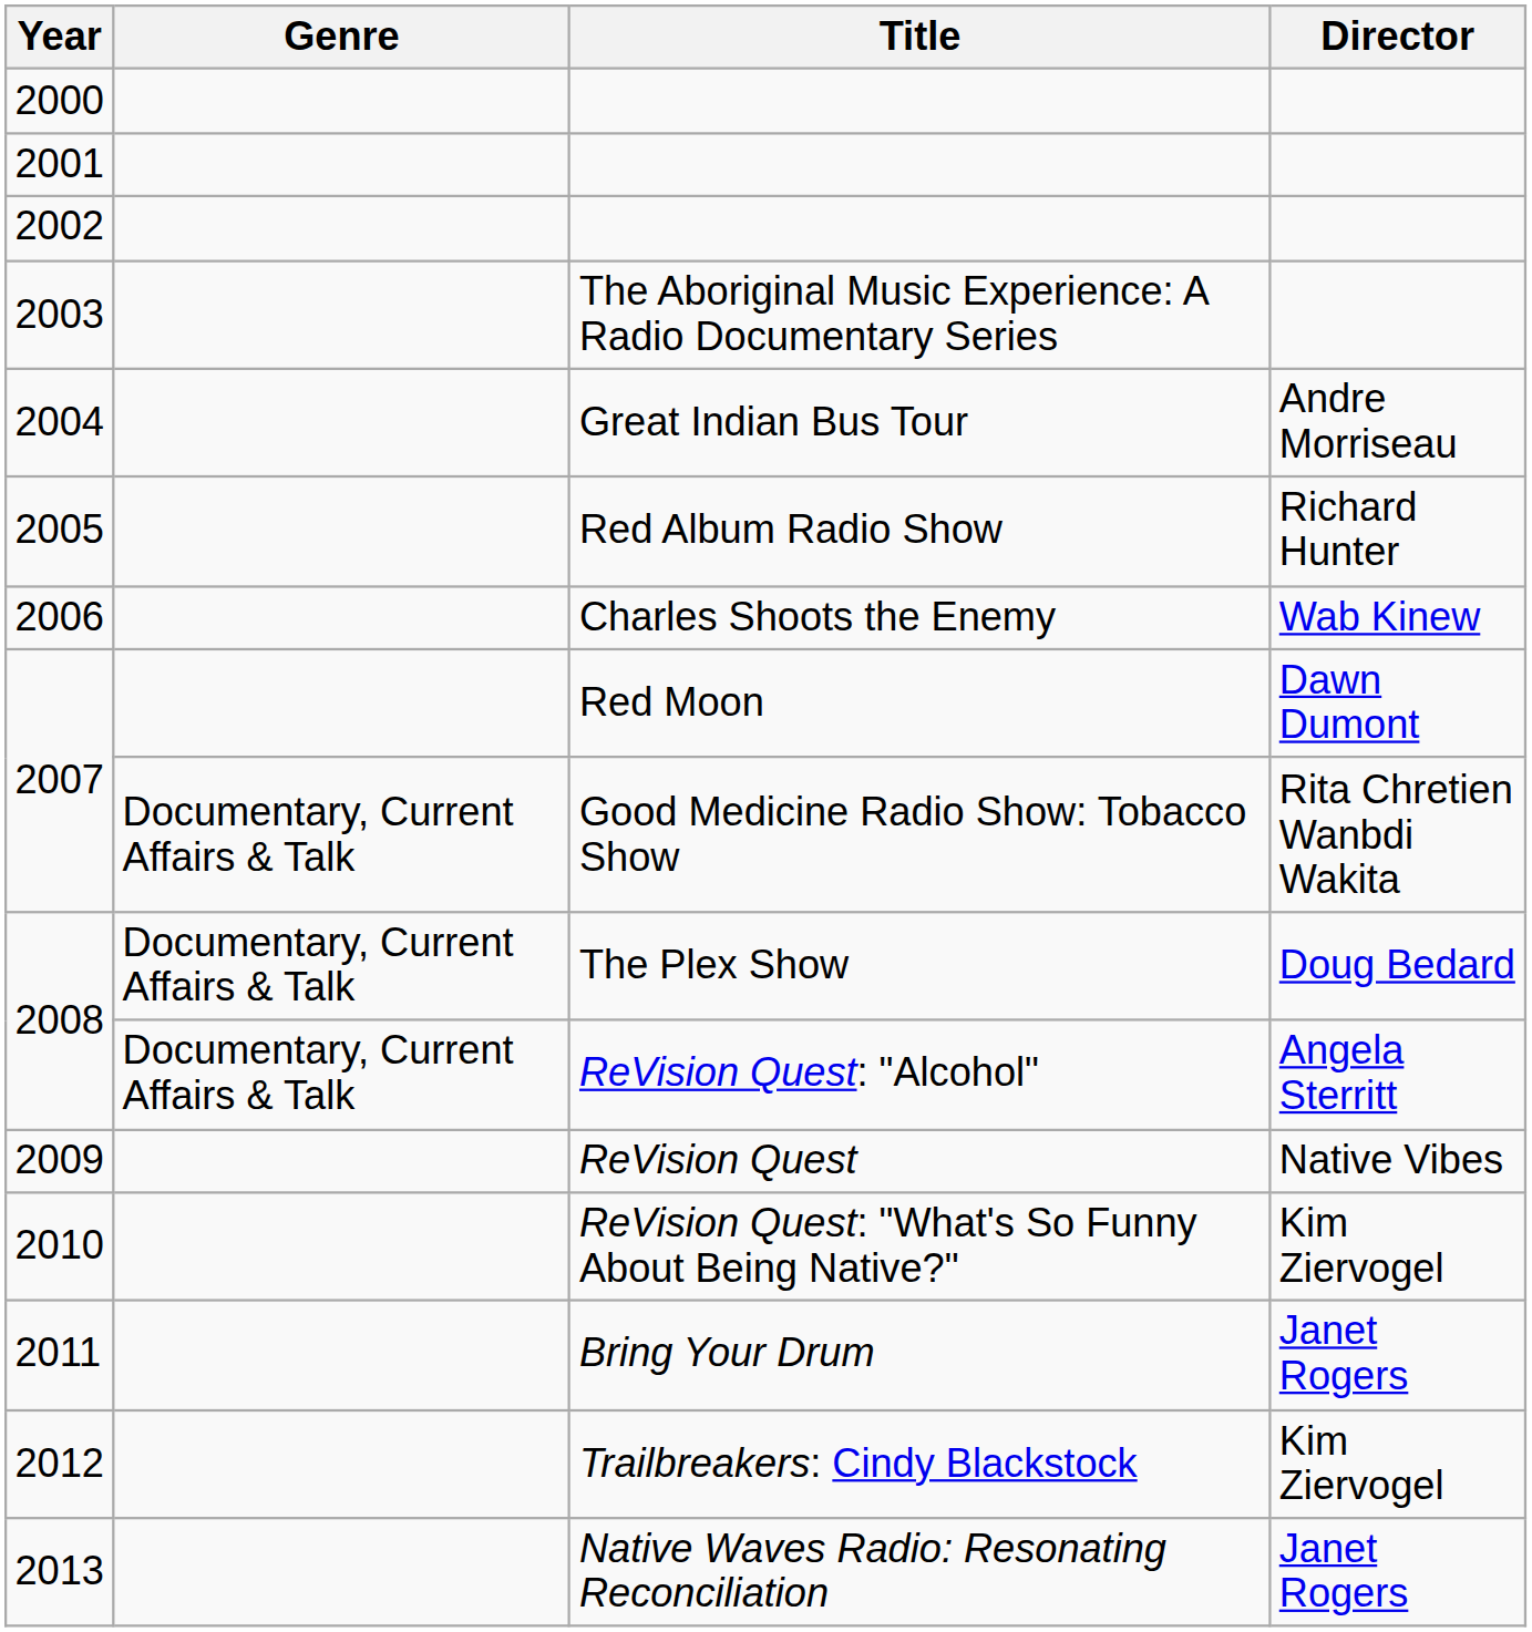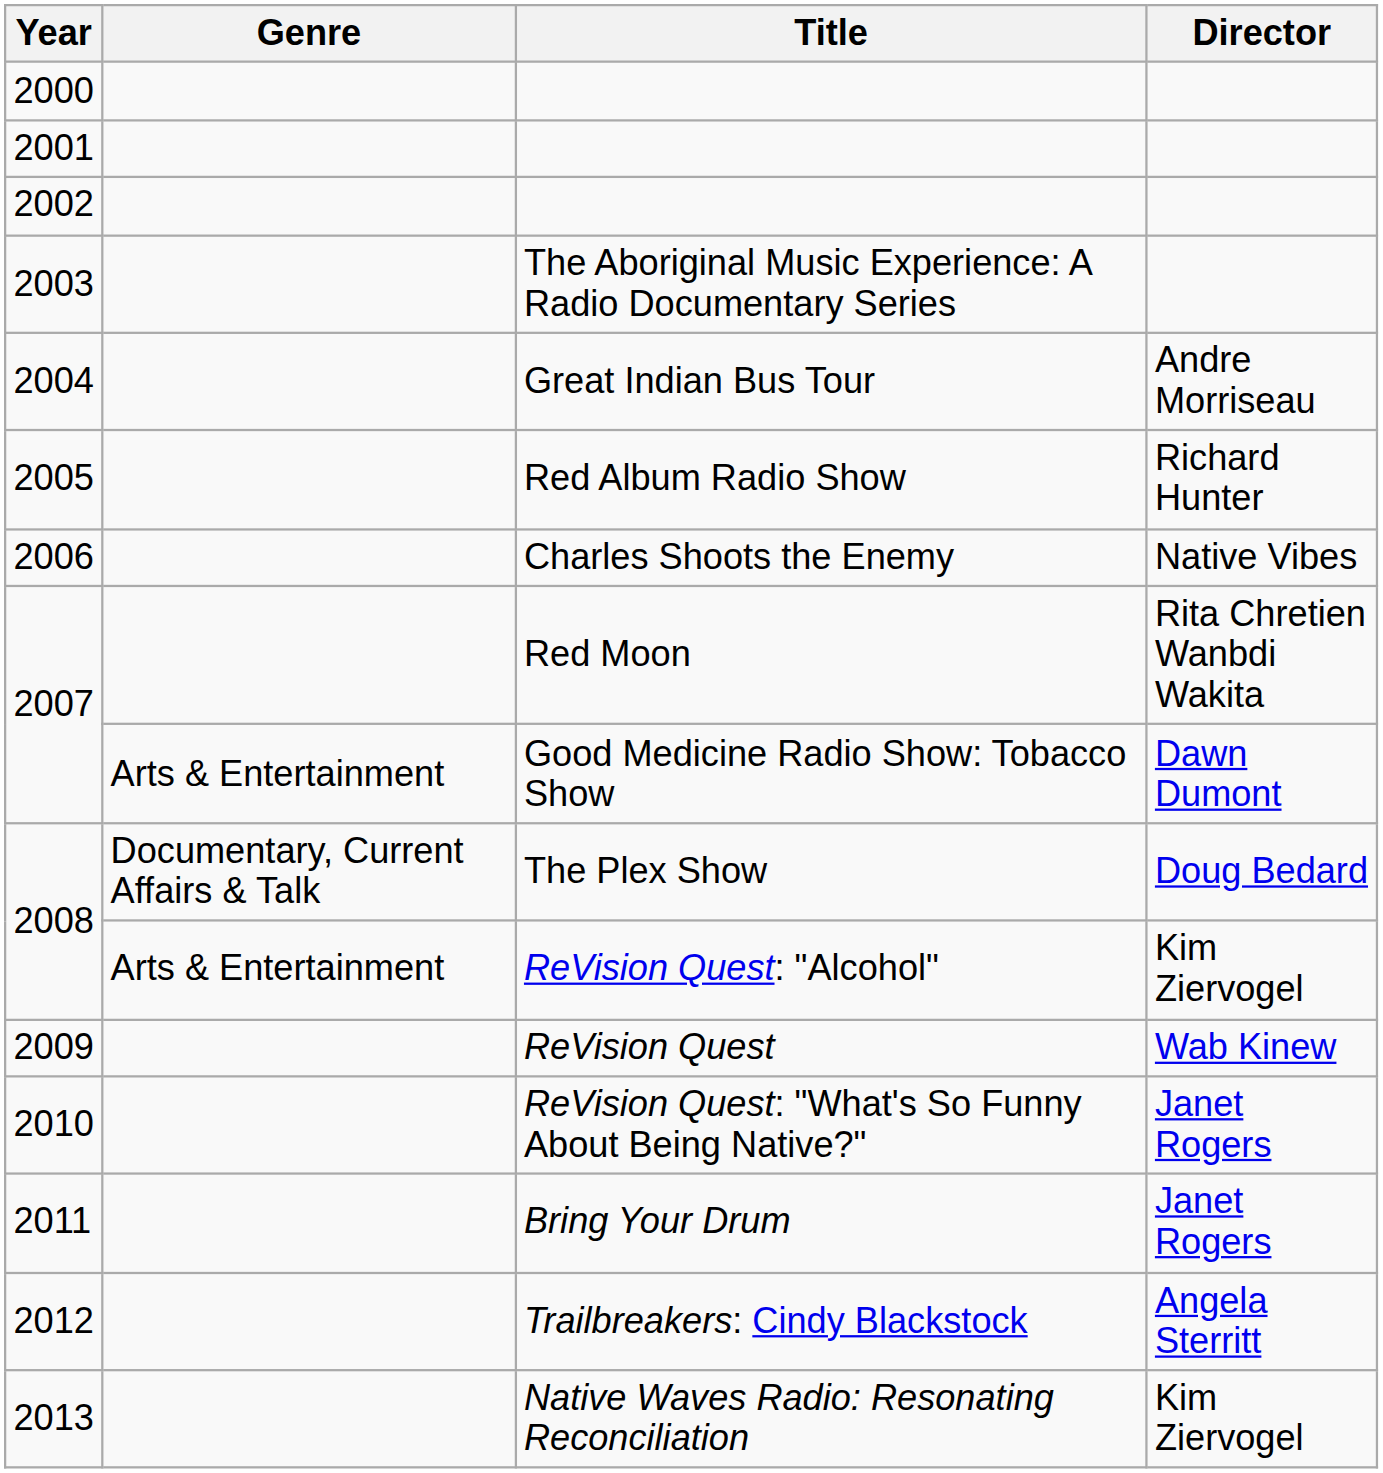 <table class="wikitable">
 <tr>
 <th>Year</th>
 <th>Genre</th>
 <th>Title</th>
 <th>Director</th>
 </tr>
 <tr>
 <td>2000</td>
 <td></td>
 <td></td>
 <td></td>
 </tr>
 <tr>
 <td>2001</td>
 <td></td>
 <td></td>
 <td></td>
 </tr>
 <tr>
 <td>2002</td>
 <td></td>
 <td></td>
 <td></td>
 </tr>
 <tr>
 <td>2003</td>
 <td></td>
 <td>The Aboriginal Music Experience: A Radio Documentary Series</td>
 <td></td>
 </tr>
 <tr>
 <td>2004</td>
 <td></td>
 <td>Great Indian Bus Tour</td>
 <td>Andre Morriseau</td>
 </tr>
 <tr>
 <td>2005</td>
 <td></td>
 <td>Red Album Radio Show</td>
 <td>Richard Hunter</td>
 </tr>
 <tr>
 <td>2006</td>
 <td></td>
 <td>Charles Shoots the Enemy</td>
-<td><a href='#'>Wab Kinew</a></td>
+<td>Native Vibes</td>
 </tr>
 <tr>
 <td rowspan="2">2007</td>
 <td></td>
 <td>Red Moon</td>
-<td><a href='#'>Dawn Dumont</a></td>
+<td>Rita Chretien<br>Wanbdi Wakita</td>
 </tr>
 <tr>
-<td>Documentary, Current Affairs & Talk</td>
+<td>Arts & Entertainment</td>
 <td>Good Medicine Radio Show: Tobacco Show</td>
-<td>Rita Chretien<br>Wanbdi Wakita</td>
+<td><a href='#'>Dawn Dumont</a></td>
 </tr>
 <tr>
 <td rowspan="2">2008</td>
 <td>Documentary, Current Affairs & Talk</td>
 <td>The Plex Show</td>
 <td><a href='#'>Doug Bedard</a></td>
 </tr>
 <tr>
-<td>Documentary, Current Affairs & Talk</td>
+<td>Arts & Entertainment</td>
 <td><em><a href='#'>ReVision Quest</a></em>: "Alcohol"</td>
-<td><a href='#'>Angela Sterritt</a></td>
+<td>Kim Ziervogel</td>
 </tr>
 <tr>
 <td>2009</td>
 <td></td>
 <td><em>ReVision Quest</em></td>
-<td>Native Vibes</td>
+<td><a href='#'>Wab Kinew</a></td>
 </tr>
 <tr>
 <td>2010</td>
 <td></td>
 <td><em>ReVision Quest</em>: "What's So Funny About Being Native?"</td>
-<td>Kim Ziervogel</td>
+<td><a href='#'>Janet Rogers</a></td>
 </tr>
 <tr>
 <td>2011</td>
 <td></td>
 <td><em>Bring Your Drum</em></td>
 <td><a href='#'>Janet Rogers</a></td>
 </tr>
 <tr>
 <td>2012</td>
 <td></td>
 <td><em>Trailbreakers</em>: <a href='#'>Cindy Blackstock</a></td>
-<td>Kim Ziervogel</td>
+<td><a href='#'>Angela Sterritt</a></td>
 </tr>
 <tr>
 <td>2013</td>
 <td></td>
 <td><em>Native Waves Radio: Resonating Reconciliation</em></td>
-<td><a href='#'>Janet Rogers</a></td>
+<td>Kim Ziervogel</td>
 </tr>
 </table>
